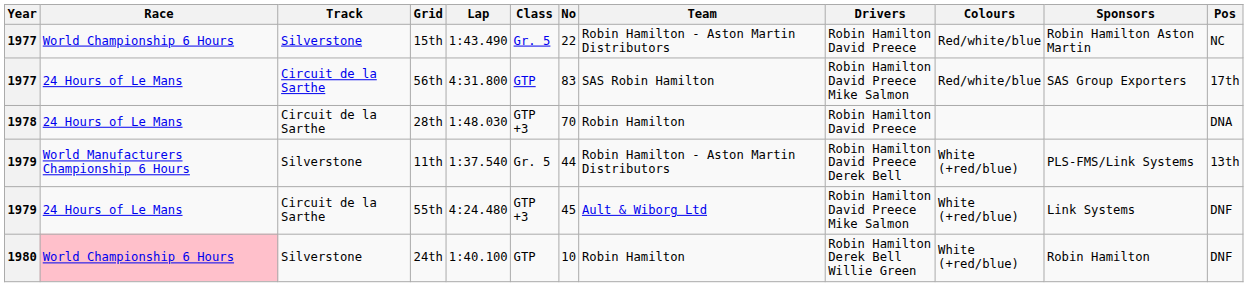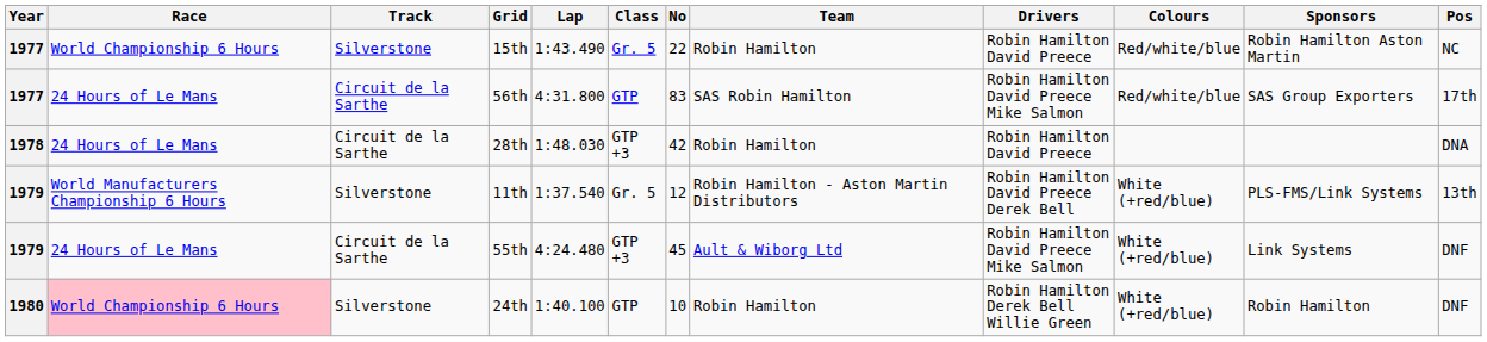 <table class="wikitable" style="font-size: 95%;">
 <tr>
 <th>Year</th>
 <th>Race</th>
 <th>Track</th>
 <th>Grid</th>
 <th>Lap</th>
 <th>Class</th>
 <th>No</th>
 <th>Team</th>
 <th scope="col" width="105">Drivers</th>
 <th>Colours</th>
 <th>Sponsors</th>
 <th>Pos</th>
 </tr>
 <tr>
 <th>1977</th>
 <td><a href='#'>World Championship 6 Hours</a></td>
 <td><a href='#'>Silverstone</a></td>
 <td>15th</td>
 <td>1:43.490</td>
 <td><a href='#'>Gr. 5</a></td>
 <td>22</td>
-<td> Robin Hamilton - Aston Martin Distributors</td>
+<td> Robin Hamilton</td>
 <td> Robin Hamilton<br> David Preece</td>
 <td>Red/white/blue</td>
 <td>Robin Hamilton Aston Martin</td>
 <td>NC</td>
 </tr>
 <tr>
 <th>1977</th>
 <td><a href='#'>24 Hours of Le Mans</a></td>
 <td><a href='#'>Circuit de la Sarthe</a></td>
 <td>56th</td>
 <td>4:31.800</td>
 <td><a href='#'>GTP</a></td>
 <td>83</td>
 <td> SAS Robin Hamilton</td>
 <td> Robin Hamilton<br> David Preece<br> Mike Salmon</td>
 <td>Red/white/blue</td>
 <td>SAS Group Exporters</td>
 <td>17th</td>
 </tr>
 <tr>
 <th>1978</th>
 <td><a href='#'>24 Hours of Le Mans</a></td>
 <td>Circuit de la Sarthe</td>
 <td>28th</td>
 <td>1:48.030</td>
 <td>GTP +3</td>
-<td>70</td>
+<td>42</td>
 <td> Robin Hamilton</td>
 <td> Robin Hamilton<br> David Preece</td>
 <td></td>
 <td></td>
 <td>DNA</td>
 </tr>
 <tr>
 <th>1979</th>
 <td><a href='#'>World Manufacturers Championship 6 Hours</a></td>
 <td>Silverstone</td>
 <td>11th</td>
 <td>1:37.540</td>
 <td>Gr. 5</td>
-<td>44</td>
+<td>12</td>
 <td> Robin Hamilton - Aston Martin Distributors</td>
 <td> Robin Hamilton<br> David Preece<br> Derek Bell</td>
 <td>White<br>(+red/blue)</td>
 <td>PLS-FMS/Link Systems</td>
 <td>13th</td>
 </tr>
 <tr>
 <th>1979</th>
 <td><a href='#'>24 Hours of Le Mans</a></td>
 <td>Circuit de la Sarthe</td>
 <td>55th</td>
 <td>4:24.480</td>
 <td>GTP +3</td>
 <td>45</td>
 <td> <a href='#'>Ault & Wiborg Ltd</a></td>
 <td> Robin Hamilton<br> David Preece<br> Mike Salmon</td>
 <td>White<br>(+red/blue)</td>
 <td>Link Systems</td>
 <td>DNF</td>
 </tr>
 <tr>
 <th>1980</th>
 <td style="background: pink;"><a href='#'>World Championship 6 Hours</a></td>
 <td>Silverstone</td>
 <td>24th</td>
 <td>1:40.100</td>
 <td>GTP</td>
 <td>10</td>
 <td> Robin Hamilton</td>
 <td> Robin Hamilton<br> Derek Bell<br> Willie Green</td>
 <td>White<br>(+red/blue)</td>
 <td>Robin Hamilton</td>
 <td>DNF</td>
 </tr>
 </table>
